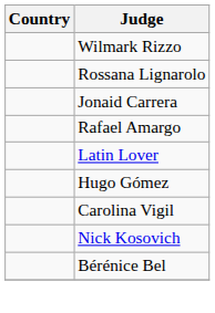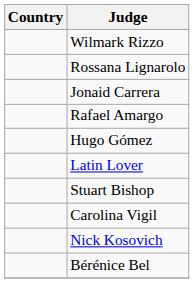 <table class="wikitable" style="font-size: 92%; margin: 1em auto">
 <tr>
 <th>Country</th>
 <th>Judge</th>
 </tr>
 <tr>
 <td></td>
 <td>Wilmark Rizzo</td>
 </tr>
 <tr>
 <td></td>
 <td>Rossana Lignarolo</td>
 </tr>
 <tr>
 <td></td>
 <td>Jonaid Carrera</td>
 </tr>
 <tr>
 <td></td>
 <td>Rafael Amargo</td>
 </tr>
 <tr>
 <td></td>
+<td>Hugo Gómez</td>
+</tr>
+<tr>
+<td></td>
 <td><a href='#'>Latin Lover</a></td>
 </tr>
 <tr>
 <td></td>
-<td>Hugo Gómez</td>
+<td>Stuart Bishop</td>
 </tr>
 <tr>
 <td></td>
 <td>Carolina Vigil</td>
 </tr>
 <tr>
 <td></td>
 <td><a href='#'>Nick Kosovich</a></td>
 </tr>
 <tr>
 <td></td>
 <td>Bérénice Bel</td>
 </tr>
 <tr>
 </tr>
 </table>
